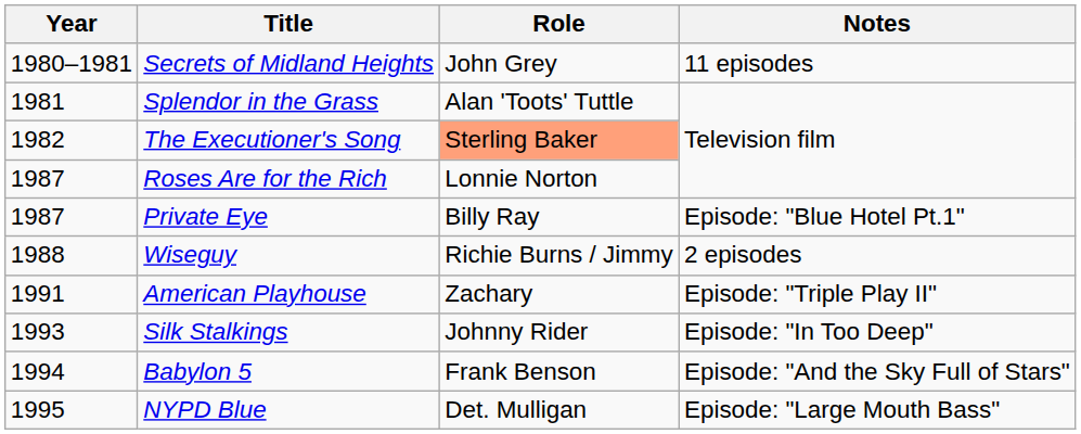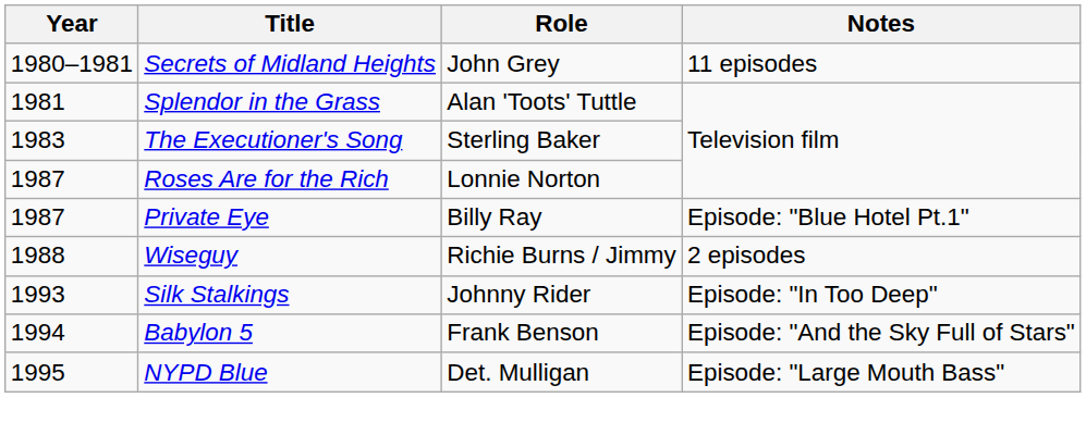 <table class="wikitable sortable">
 <tr>
 <th>Year</th>
 <th>Title</th>
 <th>Role</th>
 <th>Notes</th>
 </tr>
 <tr>
 <td>1980–1981</td>
 <td><em><a href='#'>Secrets of Midland Heights</a></em></td>
 <td>John Grey</td>
 <td>11 episodes</td>
 </tr>
 <tr>
 <td>1981</td>
 <td><a href='#'><em>Splendor in the Grass</em></a></td>
 <td>Alan 'Toots' Tuttle</td>
 <td rowspan="3">Television film</td>
 </tr>
 <tr>
-<td>1982</td>
+<td>1983</td>
 <td><a href='#'><em>The Executioner's Song</em></a></td>
-<td style="background: lightsalmon;">Sterling Baker</td>
+<td>Sterling Baker</td>
 </tr>
 <tr>
 <td>1987</td>
 <td><em><a href='#'>Roses Are for the Rich</a></em></td>
 <td>Lonnie Norton</td>
 </tr>
 <tr>
 <td>1987</td>
 <td><a href='#'><em>Private Eye</em></a></td>
 <td>Billy Ray</td>
 <td>Episode: "Blue Hotel Pt.1"</td>
 </tr>
 <tr>
 <td>1988</td>
 <td><a href='#'><em>Wiseguy</em></a></td>
 <td>Richie Burns / Jimmy</td>
 <td>2 episodes</td>
-</tr>
-<tr>
-<td>1991</td>
-<td><em><a href='#'>American Playhouse</a></em></td>
-<td>Zachary</td>
-<td>Episode: "Triple Play II"</td>
 </tr>
 <tr>
 <td>1993</td>
 <td><em><a href='#'>Silk Stalkings</a></em></td>
 <td>Johnny Rider</td>
 <td>Episode: "In Too Deep"</td>
 </tr>
 <tr>
 <td>1994</td>
 <td><em><a href='#'>Babylon 5</a></em></td>
 <td>Frank Benson</td>
 <td>Episode: "And the Sky Full of Stars"</td>
 </tr>
 <tr>
 <td>1995</td>
 <td><em><a href='#'>NYPD Blue</a></em></td>
 <td>Det. Mulligan</td>
 <td>Episode: "Large Mouth Bass"</td>
 </tr>
 </table>
